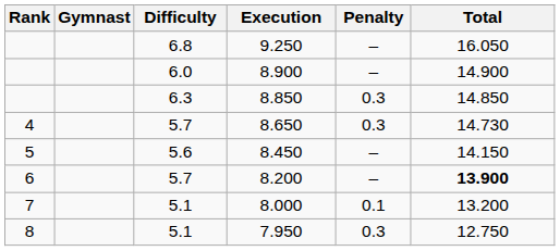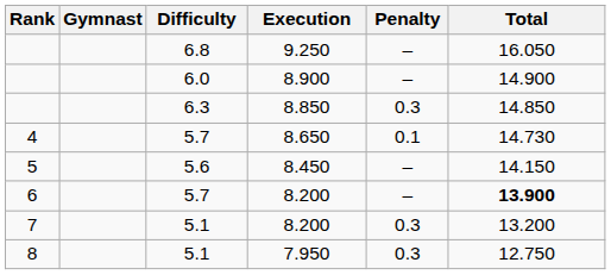 <table class="wikitable" style="text-align:center">
 <tr>
 <th>Rank</th>
 <th>Gymnast</th>
 <th style="width:5em">Difficulty</th>
 <th style="width:6em">Execution</th>
 <th style="width:4em">Penalty</th>
 <th style="width:8em">Total</th>
 </tr>
 <tr>
 <td></td>
 <td align=left></td>
 <td>6.8</td>
 <td>9.250</td>
 <td>–</td>
 <td>16.050</td>
 </tr>
 <tr>
 <td></td>
 <td align=left></td>
 <td>6.0</td>
 <td>8.900</td>
 <td>–</td>
 <td>14.900</td>
 </tr>
 <tr>
 <td></td>
 <td align=left></td>
 <td>6.3</td>
 <td>8.850</td>
 <td>0.3</td>
 <td>14.850</td>
 </tr>
 <tr>
 <td>4</td>
 <td align=left></td>
 <td>5.7</td>
 <td>8.650</td>
-<td>0.3</td>
+<td>0.1</td>
 <td>14.730</td>
 </tr>
 <tr>
 <td>5</td>
 <td align=left></td>
 <td>5.6</td>
 <td>8.450</td>
 <td>–</td>
 <td>14.150</td>
 </tr>
 <tr>
 <td>6</td>
 <td align=left></td>
 <td>5.7</td>
 <td>8.200</td>
 <td>–</td>
 <td><strong>13.900</strong></td>
 </tr>
 <tr>
 <td>7</td>
 <td align=left></td>
 <td>5.1</td>
-<td>8.000</td>
-<td>0.1</td>
+<td>8.200</td>
+<td>0.3</td>
 <td>13.200</td>
 </tr>
 <tr>
 <td>8</td>
 <td align=left></td>
 <td>5.1</td>
 <td>7.950</td>
 <td>0.3</td>
 <td>12.750</td>
 </tr>
 </table>
